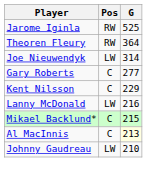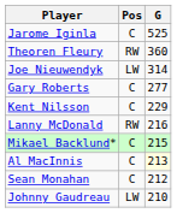 <table class="wikitable" style="text-align:center;">
 <tr>
 <th>Player</th>
 <th>Pos</th>
 <th>G</th>
 </tr>
 <tr>
 <td style="text-align:left;"><a href='#'>Jarome Iginla</a></td>
-<td>RW</td>
+<td>C</td>
 <td>525</td>
 </tr>
 <tr>
 <td style="text-align:left;"><a href='#'>Theoren Fleury</a></td>
 <td>RW</td>
-<td>364</td>
+<td>360</td>
 </tr>
 <tr>
 <td style="text-align:left;"><a href='#'>Joe Nieuwendyk</a></td>
 <td>LW</td>
 <td>314</td>
 </tr>
 <tr>
 <td style="text-align:left;"><a href='#'>Gary Roberts</a></td>
 <td>C</td>
 <td>277</td>
 </tr>
 <tr>
 <td style="text-align:left;"><a href='#'>Kent Nilsson</a></td>
 <td>C</td>
 <td>229</td>
 </tr>
 <tr>
 <td style="text-align:left;"><a href='#'>Lanny McDonald</a></td>
-<td>LW</td>
+<td>RW</td>
 <td>216</td>
 </tr>
 <tr style="background:#cfc;">
 <td style="text-align:left;"><a href='#'>Mikael Backlund</a>*</td>
 <td>C</td>
 <td>215</td>
 </tr>
 <tr>
 <td style="text-align:left;"><a href='#'>Al MacInnis</a></td>
 <td>C</td>
 <td style="background: lightyellow;">213</td>
 </tr>
 <tr>
+<td style="text-align:left;"><a href='#'>Sean Monahan</a></td>
+<td>C</td>
+<td>212</td>
+</tr>
+<tr>
 <td style="text-align:left;"><a href='#'>Johnny Gaudreau</a></td>
 <td>LW</td>
 <td>210</td>
 </tr>
 </table>
